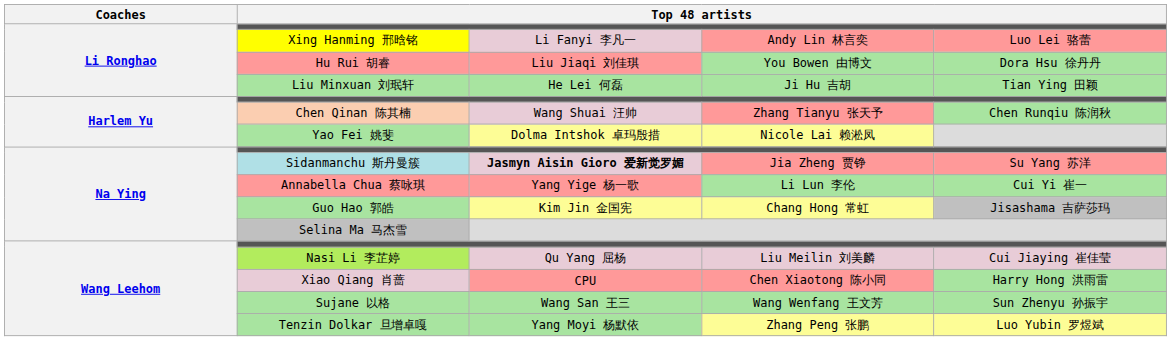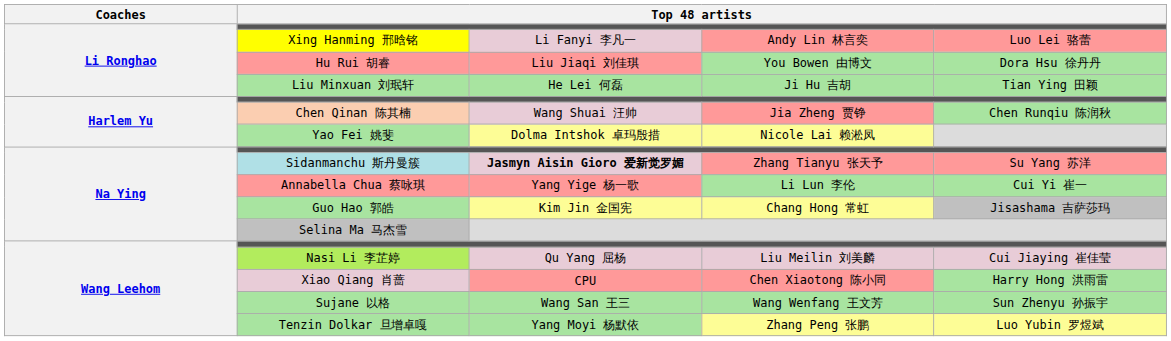 <table class="wikitable" style="text-align:center;width:100%">
 <tr>
 <th style="width:14%">Coaches</th>
 <th colspan="4" style="width:86%">Top 48 artists</th>
 </tr>
 <tr>
 <th rowspan="4"><a href='#'>Li Ronghao</a></th>
 <td colspan="4" style="background:#555"></td>
 </tr>
 <tr>
 <td width="14%" style="background:yellow">Xing Hanming 邢晗铭</td>
 <td width="14%" style="background:#E8CCD7">Li Fanyi 李凡一</td>
 <td width="14%" style="background:#FF9999">Andy Lin 林言奕</td>
 <td width="14%" style="background:#FF9999">Luo Lei 骆蕾</td>
 </tr>
 <tr>
 <td width="14%" style="background:#FF9999">Hu Rui 胡睿</td>
 <td width="14%" style="background:#FF9999">Liu Jiaqi 刘佳琪</td>
 <td width="14%" style="background:#A8E4A0">You Bowen 由博文</td>
 <td width="14%" style="background:#A8E4A0">Dora Hsu 徐丹丹</td>
 </tr>
 <tr>
 <td width="14%" style="background:#A8E4A0">Liu Minxuan 刘珉轩</td>
 <td width="14%" style="background:#A8E4A0">He Lei 何磊</td>
 <td width="14%" style="background:#A8E4A0">Ji Hu 吉胡</td>
 <td width="14%" style="background:#A8E4A0">Tian Ying 田颖</td>
 </tr>
 <tr>
 <th rowspan="3"><a href='#'>Harlem Yu</a></th>
 <td colspan="4" style="background:#555"></td>
 </tr>
 <tr>
 <td width="14%" style="background:#FBCEB1">Chen Qinan 陈其楠</td>
 <td width="14%" style="background:#E8CCD7">Wang Shuai 汪帅</td>
-<td width="14%" style="background:#FF9999">Zhang Tianyu 张天予</td>
+<td width="14%" style="background:#FF9999">Jia Zheng 贾铮</td>
 <td width="14%" style="background:#A8E4A0">Chen Runqiu 陈润秋</td>
 </tr>
 <tr>
 <td width="14%" style="background:#A8E4A0">Yao Fei 姚斐</td>
 <td width="14%" style="background:#FDFD96">Dolma Intshok 卓玛殷措</td>
 <td width="14%" style="background:#FDFD96">Nicole Lai 赖淞凤</td>
 <td width="14%" style="background:#DCDCDC"></td>
 </tr>
 <tr>
 <th rowspan="5"><a href='#'>Na Ying</a></th>
 <td colspan="4" style="background:#555"></td>
 </tr>
 <tr>
 <td width="14%" style="background:#B0E0E6">Sidanmanchu 斯丹曼簇</td>
 <td width="14%" style="background:#E8CCD7"><strong>Jasmyn Aisin Gioro 爱新觉罗媚</strong></td>
-<td width="14%" style="background:#FF9999">Jia Zheng 贾铮</td>
+<td width="14%" style="background:#FF9999">Zhang Tianyu 张天予</td>
 <td width="14%" style="background:#FF9999">Su Yang 苏洋</td>
 </tr>
 <tr>
 <td width="14%" style="background:#FF9999">Annabella Chua 蔡咏琪</td>
 <td width="14%" style="background:#FF9999">Yang Yige 杨一歌</td>
 <td width="14%" style="background:#A8E4A0">Li Lun 李伦</td>
 <td width="14%" style="background:#A8E4A0">Cui Yi 崔一</td>
 </tr>
 <tr>
 <td width="14%" style="background:#A8E4A0">Guo Hao 郭皓</td>
 <td width="14%" style="background:#FDFD96">Kim Jin 金国宪</td>
 <td width="14%" style="background:#FDFD96">Chang Hong 常虹</td>
 <td width="14%" style="background:silver">Jisashama 吉萨莎玛</td>
 </tr>
 <tr>
 <td width="14%" style="background:silver">Selina Ma 马杰雪</td>
 <td colspan="3" width="70%" style="background:#DCDCDC"></td>
 </tr>
 <tr>
 <th rowspan="5"><a href='#'>Wang Leehom</a></th>
 <td colspan="4" style="background:#555"></td>
 </tr>
 <tr>
 <td width="14%" style="background:#B2EC5D">Nasi Li 李芷婷</td>
 <td width="14%" style="background:#E8CCD7">Qu Yang 屈杨</td>
 <td width="14%" style="background:#E8CCD7">Liu Meilin 刘美麟</td>
 <td width="14%" style="background:#E8CCD7">Cui Jiaying 崔佳莹</td>
 </tr>
 <tr>
 <td width="14%" style="background:#E8CCD7">Xiao Qiang 肖蔷</td>
 <td width="14%" style="background:#FF9999">CPU</td>
 <td width="14%" style="background:#FF9999">Chen Xiaotong 陈小同</td>
 <td width="14%" style="background:#A8E4A0">Harry Hong 洪雨雷</td>
 </tr>
 <tr>
 <td width="14%" style="background:#A8E4A0">Sujane 以格</td>
 <td width="14%" style="background:#A8E4A0">Wang San 王三</td>
 <td width="14%" style="background:#A8E4A0">Wang Wenfang 王文芳</td>
 <td width="14%" style="background:#A8E4A0">Sun Zhenyu 孙振宇</td>
 </tr>
 <tr>
 <td width="14%" style="background:#A8E4A0">Tenzin Dolkar 旦增卓嘎</td>
 <td width="14%" style="background:#A8E4A0">Yang Moyi 杨默依</td>
 <td width="14%" style="background:#FDFD96">Zhang Peng 张鹏</td>
 <td width="14%" style="background:#FDFD96">Luo Yubin 罗煜斌</td>
 </tr>
 </table>
